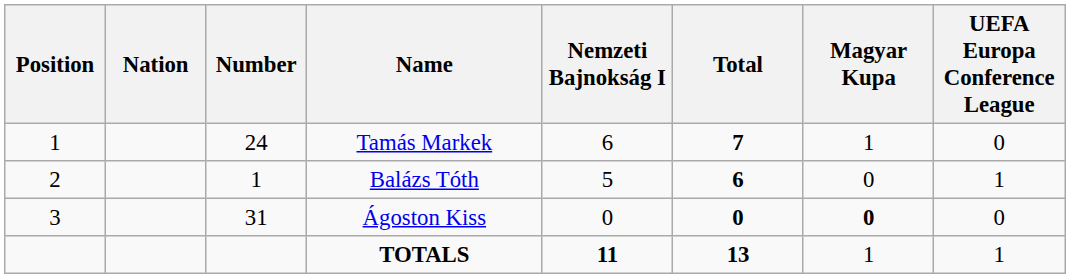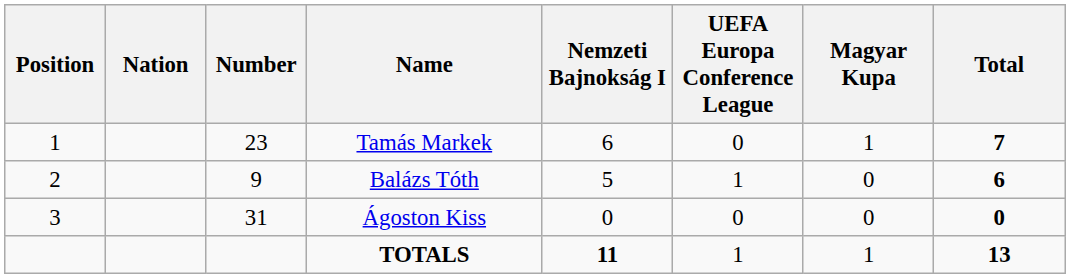 <table class="wikitable" style="font-size: 95%; text-align: center;">
 <tr>
 <th width=60>Position</th>
 <th width=60>Nation</th>
 <th width=60>Number</th>
 <th width=150>Name</th>
 <th width=80>Nemzeti Bajnokság I</th>
+<th width=80>UEFA Europa <br> Conference League</th>
+<th width=80>Magyar Kupa</th>
 <th width=80>Total</th>
-<th width=80>Magyar Kupa</th>
-<th width=80>UEFA Europa <br> Conference League</th>
 </tr>
 <tr>
 <td>1</td>
 <td></td>
-<td>24</td>
+<td>23</td>
 <td><a href='#'>Tamás Markek</a></td>
 <td>6</td>
+<td>0</td>
+<td>1</td>
 <td><strong>7</strong></td>
-<td>1</td>
-<td>0</td>
 </tr>
 <tr>
 <td>2</td>
 <td></td>
-<td>1</td>
+<td>9</td>
 <td><a href='#'>Balázs Tóth</a></td>
 <td>5</td>
+<td>1</td>
+<td>0</td>
 <td><strong>6</strong></td>
-<td>0</td>
-<td>1</td>
 </tr>
 <tr>
 <td>3</td>
 <td></td>
 <td>31</td>
 <td><a href='#'>Ágoston Kiss</a></td>
 <td>0</td>
+<td>0</td>
+<td>0</td>
 <td><strong>0</strong></td>
-<td><strong>0</strong></td>
-<td>0</td>
 </tr>
 <tr>
 <td></td>
 <td></td>
 <td></td>
 <td><strong>TOTALS</strong></td>
 <td><strong>11</strong></td>
-<td><strong>13</strong></td>
 <td>1</td>
 <td>1</td>
+<td><strong>13</strong></td>
 </tr>
 </table>
